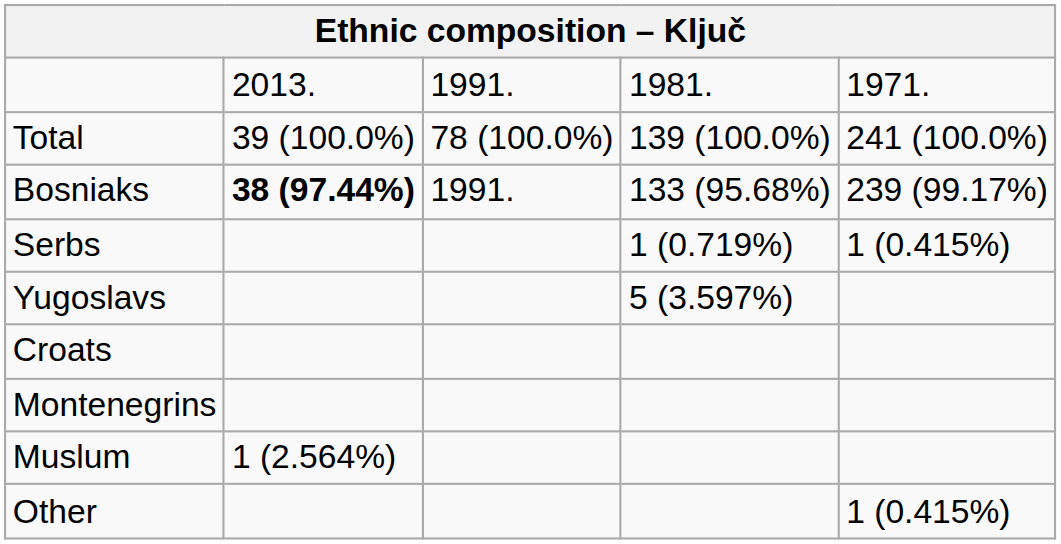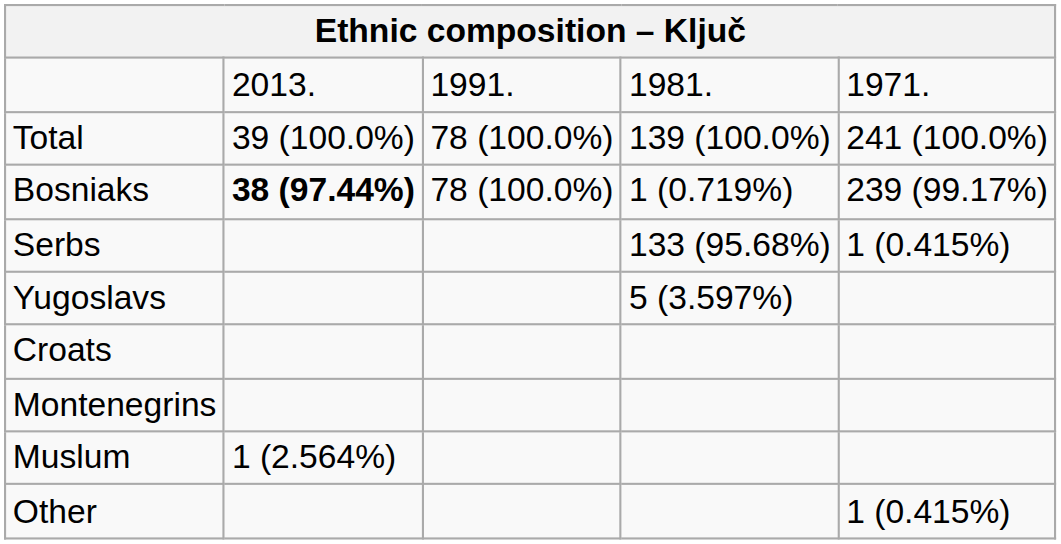 <table class="wikitable">
 <tr>
 <th colspan="8">Ethnic composition – Ključ</th>
 </tr>
 <tr>
 <td></td>
 <td>2013.</td>
 <td>1991.</td>
 <td>1981.</td>
 <td>1971.</td>
 </tr>
 <tr>
 <td>Total</td>
 <td>39 (100.0%)</td>
 <td>78 (100.0%)</td>
 <td>139 (100.0%)</td>
 <td>241 (100.0%)</td>
 </tr>
 <tr>
 <td>Bosniaks</td>
 <td><strong>38 (97.44%)</strong></td>
-<td>1991.</td>
-<td>133 (95.68%)</td>
+<td>78 (100.0%)</td>
+<td>1 (0.719%)</td>
 <td>239 (99.17%)</td>
 </tr>
 <tr>
 <td>Serbs</td>
 <td></td>
 <td></td>
-<td>1 (0.719%)</td>
+<td>133 (95.68%)</td>
 <td>1 (0.415%)</td>
 </tr>
 <tr>
 <td>Yugoslavs</td>
 <td></td>
 <td></td>
 <td>5 (3.597%)</td>
 <td></td>
 </tr>
 <tr>
 <td>Croats</td>
 <td></td>
 <td></td>
 <td></td>
 <td></td>
 </tr>
 <tr>
 <td>Montenegrins</td>
 <td></td>
 <td></td>
 <td></td>
 <td></td>
 </tr>
 <tr>
 <td>Muslum</td>
 <td>1 (2.564%)</td>
 <td></td>
 <td></td>
 <td></td>
 </tr>
 <tr>
 <td>Other</td>
 <td></td>
 <td></td>
 <td></td>
 <td>1 (0.415%)</td>
 </tr>
 </table>
